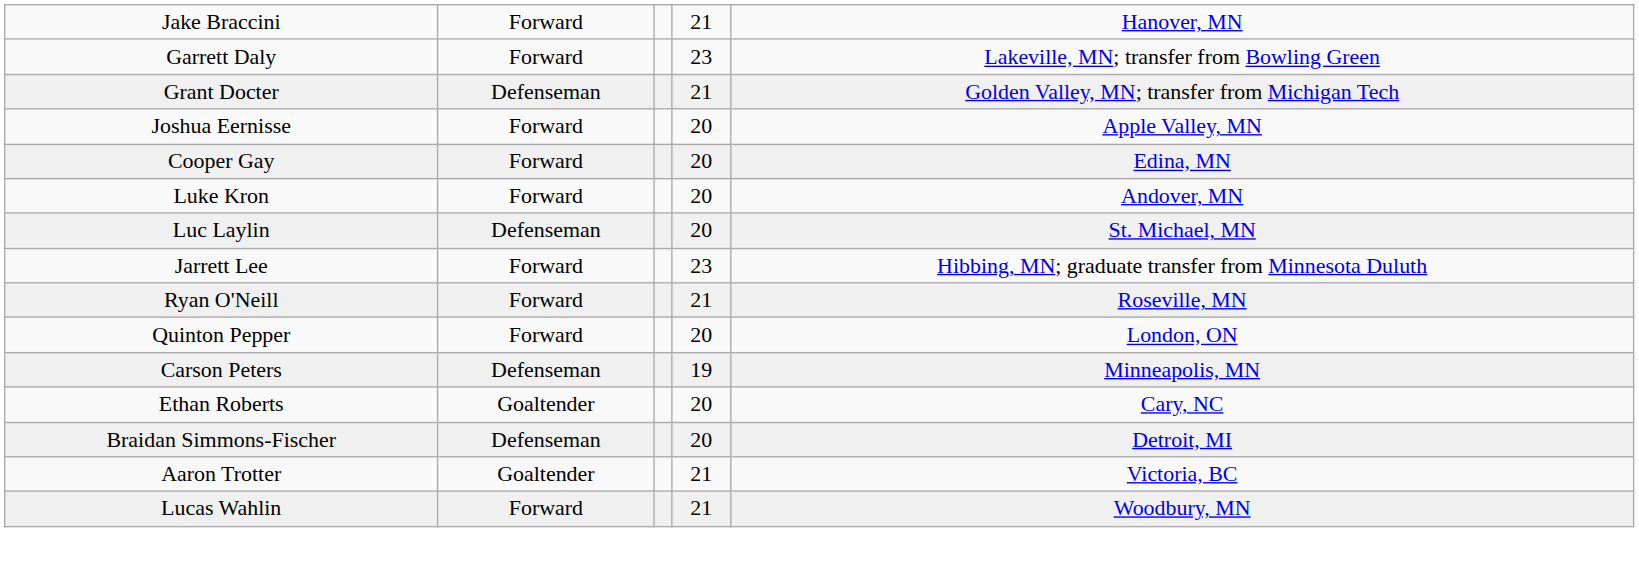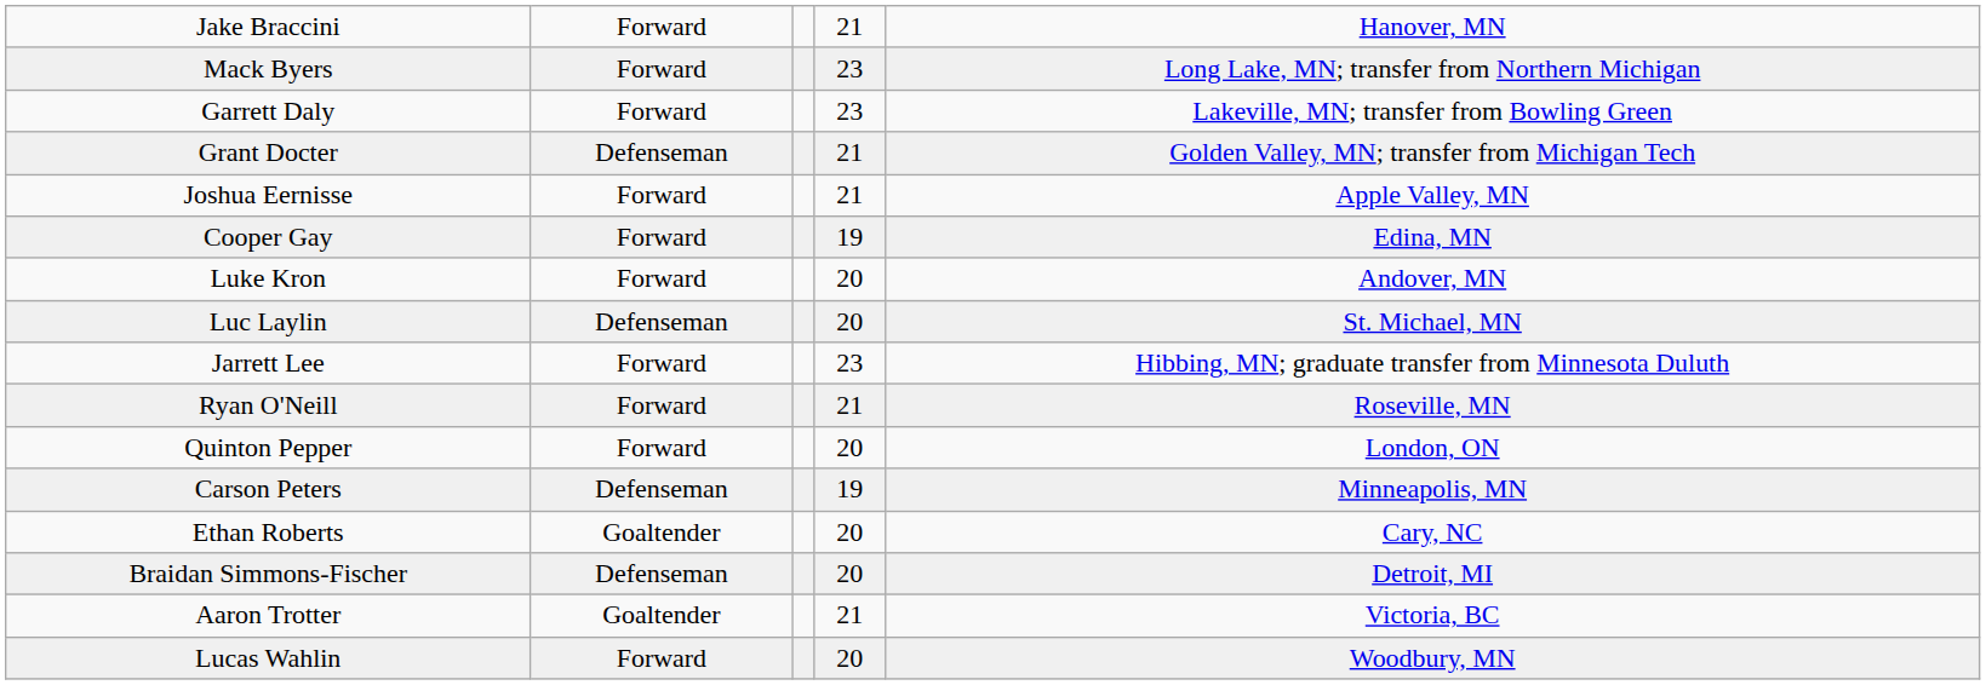 <table class="wikitable" width="60%">
 <tr align="center" bgcolor="">
 <td>Jake Braccini</td>
 <td>Forward</td>
 <td></td>
 <td>21</td>
 <td><a href='#'>Hanover, MN</a></td>
+</tr>
+<tr align="center" bgcolor="f0f0f0">
+<td>Mack Byers</td>
+<td>Forward</td>
+<td></td>
+<td>23</td>
+<td><a href='#'>Long Lake, MN</a>; transfer from <a href='#'>Northern Michigan</a></td>
 </tr>
 <tr align="center" bgcolor="">
 <td>Garrett Daly</td>
 <td>Forward</td>
 <td></td>
 <td>23</td>
 <td><a href='#'>Lakeville, MN</a>; transfer from <a href='#'>Bowling Green</a></td>
 </tr>
 <tr align="center" bgcolor="f0f0f0">
 <td>Grant Docter</td>
 <td>Defenseman</td>
 <td></td>
 <td>21</td>
 <td><a href='#'>Golden Valley, MN</a>; transfer from <a href='#'>Michigan Tech</a></td>
 </tr>
 <tr align="center" bgcolor="">
 <td>Joshua Eernisse</td>
 <td>Forward</td>
 <td></td>
-<td>20</td>
+<td>21</td>
 <td><a href='#'>Apple Valley, MN</a></td>
 </tr>
 <tr align="center" bgcolor="f0f0f0">
 <td>Cooper Gay</td>
 <td>Forward</td>
 <td></td>
-<td>20</td>
+<td>19</td>
 <td><a href='#'>Edina, MN</a></td>
 </tr>
 <tr align="center" bgcolor="">
 <td>Luke Kron</td>
 <td>Forward</td>
 <td></td>
 <td>20</td>
 <td><a href='#'>Andover, MN</a></td>
 </tr>
 <tr align="center" bgcolor="f0f0f0">
 <td>Luc Laylin</td>
 <td>Defenseman</td>
 <td></td>
 <td>20</td>
 <td><a href='#'>St. Michael, MN</a></td>
 </tr>
 <tr align="center" bgcolor="">
 <td>Jarrett Lee</td>
 <td>Forward</td>
 <td></td>
 <td>23</td>
 <td><a href='#'>Hibbing, MN</a>; graduate transfer from <a href='#'>Minnesota Duluth</a></td>
 </tr>
 <tr align="center" bgcolor="f0f0f0">
 <td>Ryan O'Neill</td>
 <td>Forward</td>
 <td></td>
 <td>21</td>
 <td><a href='#'>Roseville, MN</a></td>
 </tr>
 <tr align="center" bgcolor="">
 <td>Quinton Pepper</td>
 <td>Forward</td>
 <td></td>
 <td>20</td>
 <td><a href='#'>London, ON</a></td>
 </tr>
 <tr align="center" bgcolor="f0f0f0">
 <td>Carson Peters</td>
 <td>Defenseman</td>
 <td></td>
 <td>19</td>
 <td><a href='#'>Minneapolis, MN</a></td>
 </tr>
 <tr align="center" bgcolor="">
 <td>Ethan Roberts</td>
 <td>Goaltender</td>
 <td></td>
 <td>20</td>
 <td><a href='#'>Cary, NC</a></td>
 </tr>
 <tr align="center" bgcolor="f0f0f0">
 <td>Braidan Simmons-Fischer</td>
 <td>Defenseman</td>
 <td></td>
 <td>20</td>
 <td><a href='#'>Detroit, MI</a></td>
 </tr>
 <tr align="center" bgcolor="">
 <td>Aaron Trotter</td>
 <td>Goaltender</td>
 <td></td>
 <td>21</td>
 <td><a href='#'>Victoria, BC</a></td>
 </tr>
 <tr align="center" bgcolor="f0f0f0">
 <td>Lucas Wahlin</td>
 <td>Forward</td>
 <td></td>
-<td>21</td>
+<td>20</td>
 <td><a href='#'>Woodbury, MN</a></td>
 </tr>
 </table>
